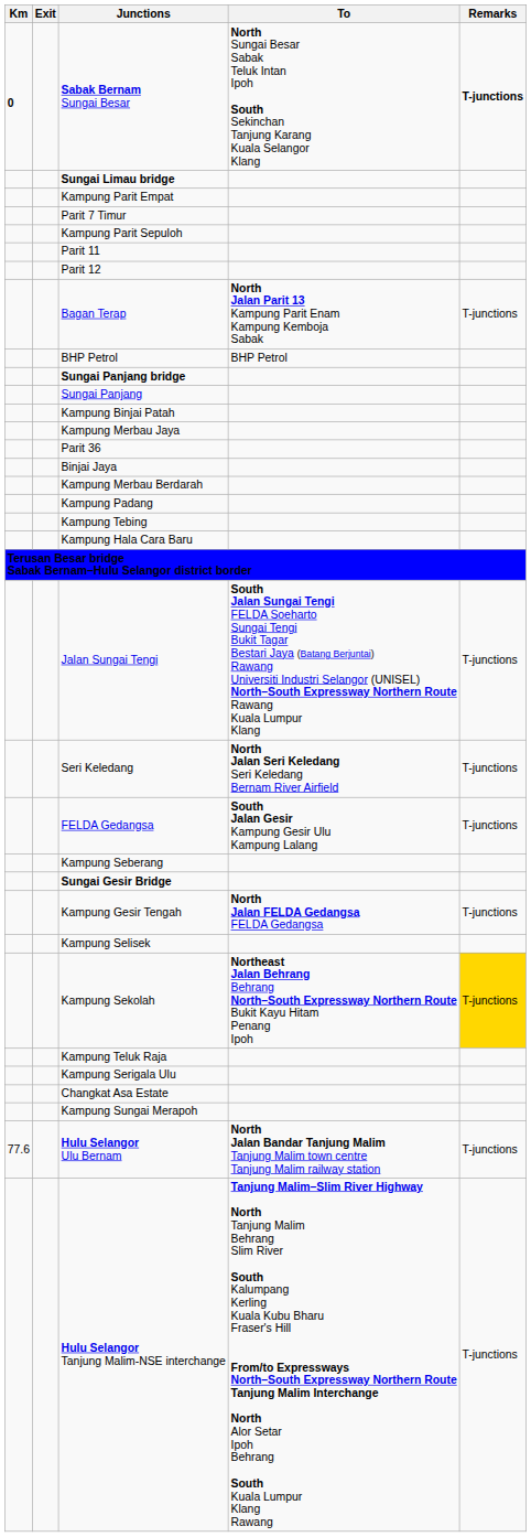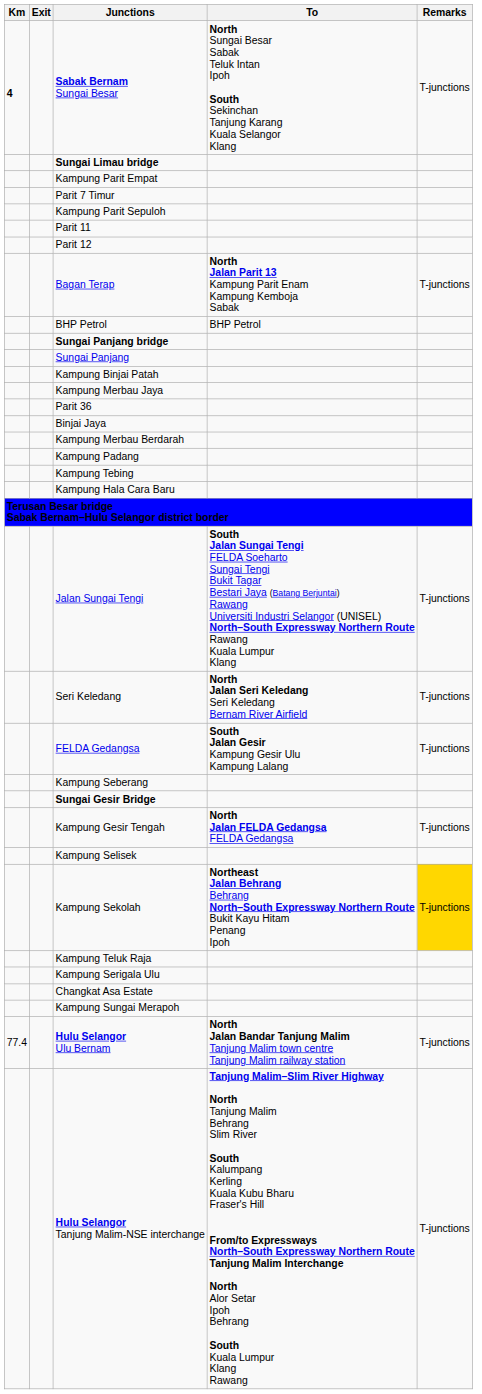 <table class="wikitable">
 <tr>
 <th>Km</th>
 <th>Exit</th>
 <th>Junctions</th>
 <th>To</th>
 <th>Remarks</th>
 </tr>
 <tr>
-<td><br><strong>0</strong></td>
+<td><br><strong>4</strong></td>
 <td></td>
 <td><strong><a href='#'>Sabak Bernam</a></strong><br><a href='#'>Sungai Besar</a></td>
 <td><strong>North</strong><br> Sungai Besar<br> Sabak<br> Teluk Intan<br> Ipoh<br><br><strong>South</strong><br> Sekinchan<br> Tanjung Karang<br> Kuala Selangor<br> Klang</td>
-<td><strong>T-junctions</strong></td>
+<td>T-junctions</td>
 </tr>
 <tr>
 <td></td>
 <td></td>
 <td><strong>Sungai Limau bridge</strong></td>
 <td></td>
 <td></td>
 </tr>
 <tr>
 <td></td>
 <td></td>
 <td>Kampung Parit Empat</td>
 <td></td>
 <td></td>
 </tr>
 <tr>
 <td></td>
 <td></td>
 <td>Parit 7 Timur</td>
 <td></td>
 <td></td>
 </tr>
 <tr>
 <td></td>
 <td></td>
 <td>Kampung Parit Sepuloh</td>
 <td></td>
 <td></td>
 </tr>
 <tr>
 <td></td>
 <td></td>
 <td>Parit 11</td>
 <td></td>
 <td></td>
 </tr>
 <tr>
 <td></td>
 <td></td>
 <td>Parit 12</td>
 <td></td>
 <td></td>
 </tr>
 <tr>
 <td></td>
 <td></td>
 <td><a href='#'>Bagan Terap</a></td>
 <td><strong>North</strong><br> <strong><a href='#'>Jalan Parit 13</a></strong><br>Kampung Parit Enam<br>Kampung Kemboja<br>Sabak</td>
 <td>T-junctions</td>
 </tr>
 <tr>
 <td></td>
 <td></td>
 <td>  BHP Petrol</td>
 <td>  BHP Petrol</td>
 <td></td>
 </tr>
 <tr>
 <td></td>
 <td></td>
 <td><strong>Sungai Panjang bridge</strong></td>
 <td></td>
 <td></td>
 </tr>
 <tr>
 <td></td>
 <td></td>
 <td><a href='#'>Sungai Panjang</a></td>
 <td></td>
 <td></td>
 </tr>
 <tr>
 <td></td>
 <td></td>
 <td>Kampung Binjai Patah</td>
 <td></td>
 <td></td>
 </tr>
 <tr>
 <td></td>
 <td></td>
 <td>Kampung Merbau Jaya</td>
 <td></td>
 <td></td>
 </tr>
 <tr>
 <td></td>
 <td></td>
 <td>Parit 36</td>
 <td></td>
 <td></td>
 </tr>
 <tr>
 <td></td>
 <td></td>
 <td>Binjai Jaya</td>
 <td></td>
 <td></td>
 </tr>
 <tr>
 <td></td>
 <td></td>
 <td>Kampung Merbau Berdarah</td>
 <td></td>
 <td></td>
 </tr>
 <tr>
 <td></td>
 <td></td>
 <td>Kampung Padang</td>
 <td></td>
 <td></td>
 </tr>
 <tr>
 <td></td>
 <td></td>
 <td>Kampung Tebing</td>
 <td></td>
 <td></td>
 </tr>
 <tr>
 <td></td>
 <td></td>
 <td>Kampung Hala Cara Baru</td>
 <td></td>
 <td></td>
 </tr>
 <tr>
 <td style="width:600px" colspan="6" style="text-align:center" bgcolor="blue"><strong><span>Terusan Besar bridge<br>Sabak Bernam–Hulu Selangor district border</span></strong></td>
 </tr>
 <tr>
 <td></td>
 <td></td>
 <td><a href='#'>Jalan Sungai Tengi</a></td>
 <td><strong>South</strong><br> <strong><a href='#'>Jalan Sungai Tengi</a></strong><br><a href='#'>FELDA Soeharto</a><br><a href='#'>Sungai Tengi</a><br><a href='#'>Bukit Tagar</a><br><a href='#'>Bestari Jaya</a> <small>(<a href='#'>Batang Berjuntai</a>)</small><br> <a href='#'>Rawang</a><br><a href='#'>Universiti Industri Selangor</a> (UNISEL) <br>  <strong><a href='#'>North–South Expressway Northern Route</a></strong><br>Rawang<br>Kuala Lumpur<br>Klang</td>
 <td>T-junctions</td>
 </tr>
 <tr>
 <td></td>
 <td></td>
 <td>Seri Keledang</td>
 <td><strong>North</strong><br><strong>Jalan Seri Keledang</strong><br>Seri Keledang<br><a href='#'>Bernam River Airfield</a> </td>
 <td>T-junctions</td>
 </tr>
 <tr>
 <td></td>
 <td></td>
 <td><a href='#'>FELDA Gedangsa</a></td>
 <td><strong>South</strong><br><strong>Jalan Gesir</strong><br>Kampung Gesir Ulu<br>Kampung Lalang</td>
 <td>T-junctions</td>
 </tr>
 <tr>
 <td></td>
 <td></td>
 <td>Kampung Seberang</td>
 <td></td>
 <td></td>
 </tr>
 <tr>
 <td></td>
 <td></td>
 <td><strong>Sungai Gesir Bridge</strong></td>
 <td></td>
 <td></td>
 </tr>
 <tr>
 <td></td>
 <td></td>
 <td>Kampung Gesir Tengah</td>
 <td><strong>North</strong><br> <strong><a href='#'>Jalan FELDA Gedangsa</a></strong><br><a href='#'>FELDA Gedangsa</a></td>
 <td>T-junctions</td>
 </tr>
 <tr>
 <td></td>
 <td></td>
 <td>Kampung Selisek</td>
 <td></td>
 <td></td>
 </tr>
 <tr>
 <td></td>
 <td></td>
 <td>Kampung Sekolah</td>
 <td><strong>Northeast</strong><br> <strong><a href='#'>Jalan Behrang</a></strong><br><a href='#'>Behrang</a><br>  <strong><a href='#'>North–South Expressway Northern Route</a></strong><br>Bukit Kayu Hitam<br>Penang<br>Ipoh</td>
 <td style="background: gold;">T-junctions</td>
 </tr>
 <tr>
 <td></td>
 <td></td>
 <td>Kampung Teluk Raja</td>
 <td></td>
 <td></td>
 </tr>
 <tr>
 <td></td>
 <td></td>
 <td>Kampung Serigala Ulu</td>
 <td></td>
 <td></td>
 </tr>
 <tr>
 <td></td>
 <td></td>
 <td>Changkat Asa Estate</td>
 <td></td>
 <td></td>
 </tr>
 <tr>
 <td></td>
 <td></td>
 <td>Kampung Sungai Merapoh</td>
 <td></td>
 <td></td>
 </tr>
 <tr>
-<td>77.6</td>
+<td>77.4</td>
 <td></td>
 <td><strong><a href='#'>Hulu Selangor</a></strong><br><a href='#'>Ulu Bernam</a></td>
 <td><strong>North</strong><br><strong>Jalan Bandar Tanjung Malim</strong><br><a href='#'>Tanjung Malim town centre</a><br><a href='#'>Tanjung Malim railway station</a></td>
 <td>T-junctions</td>
 </tr>
 <tr>
 <td></td>
 <td></td>
 <td><strong><a href='#'>Hulu Selangor</a></strong><br>Tanjung Malim-NSE interchange</td>
 <td> <strong><a href='#'>Tanjung Malim–Slim River Highway</a></strong><br><br><strong>North</strong><br>Tanjung Malim<br>Behrang<br>Slim River<br><br><strong>South</strong><br>Kalumpang<br>Kerling<br>Kuala Kubu Bharu<br>Fraser's Hill<br><br><br><strong>From/to Expressways </strong><br>  <strong><a href='#'>North–South Expressway Northern Route</a></strong><br><strong>Tanjung Malim Interchange</strong><br><br><strong>North</strong><br>Alor Setar<br>Ipoh<br>Behrang<br><br><strong>South</strong><br>Kuala Lumpur<br>Klang<br>Rawang</td>
 <td>T-junctions</td>
 </tr>
 </table>
